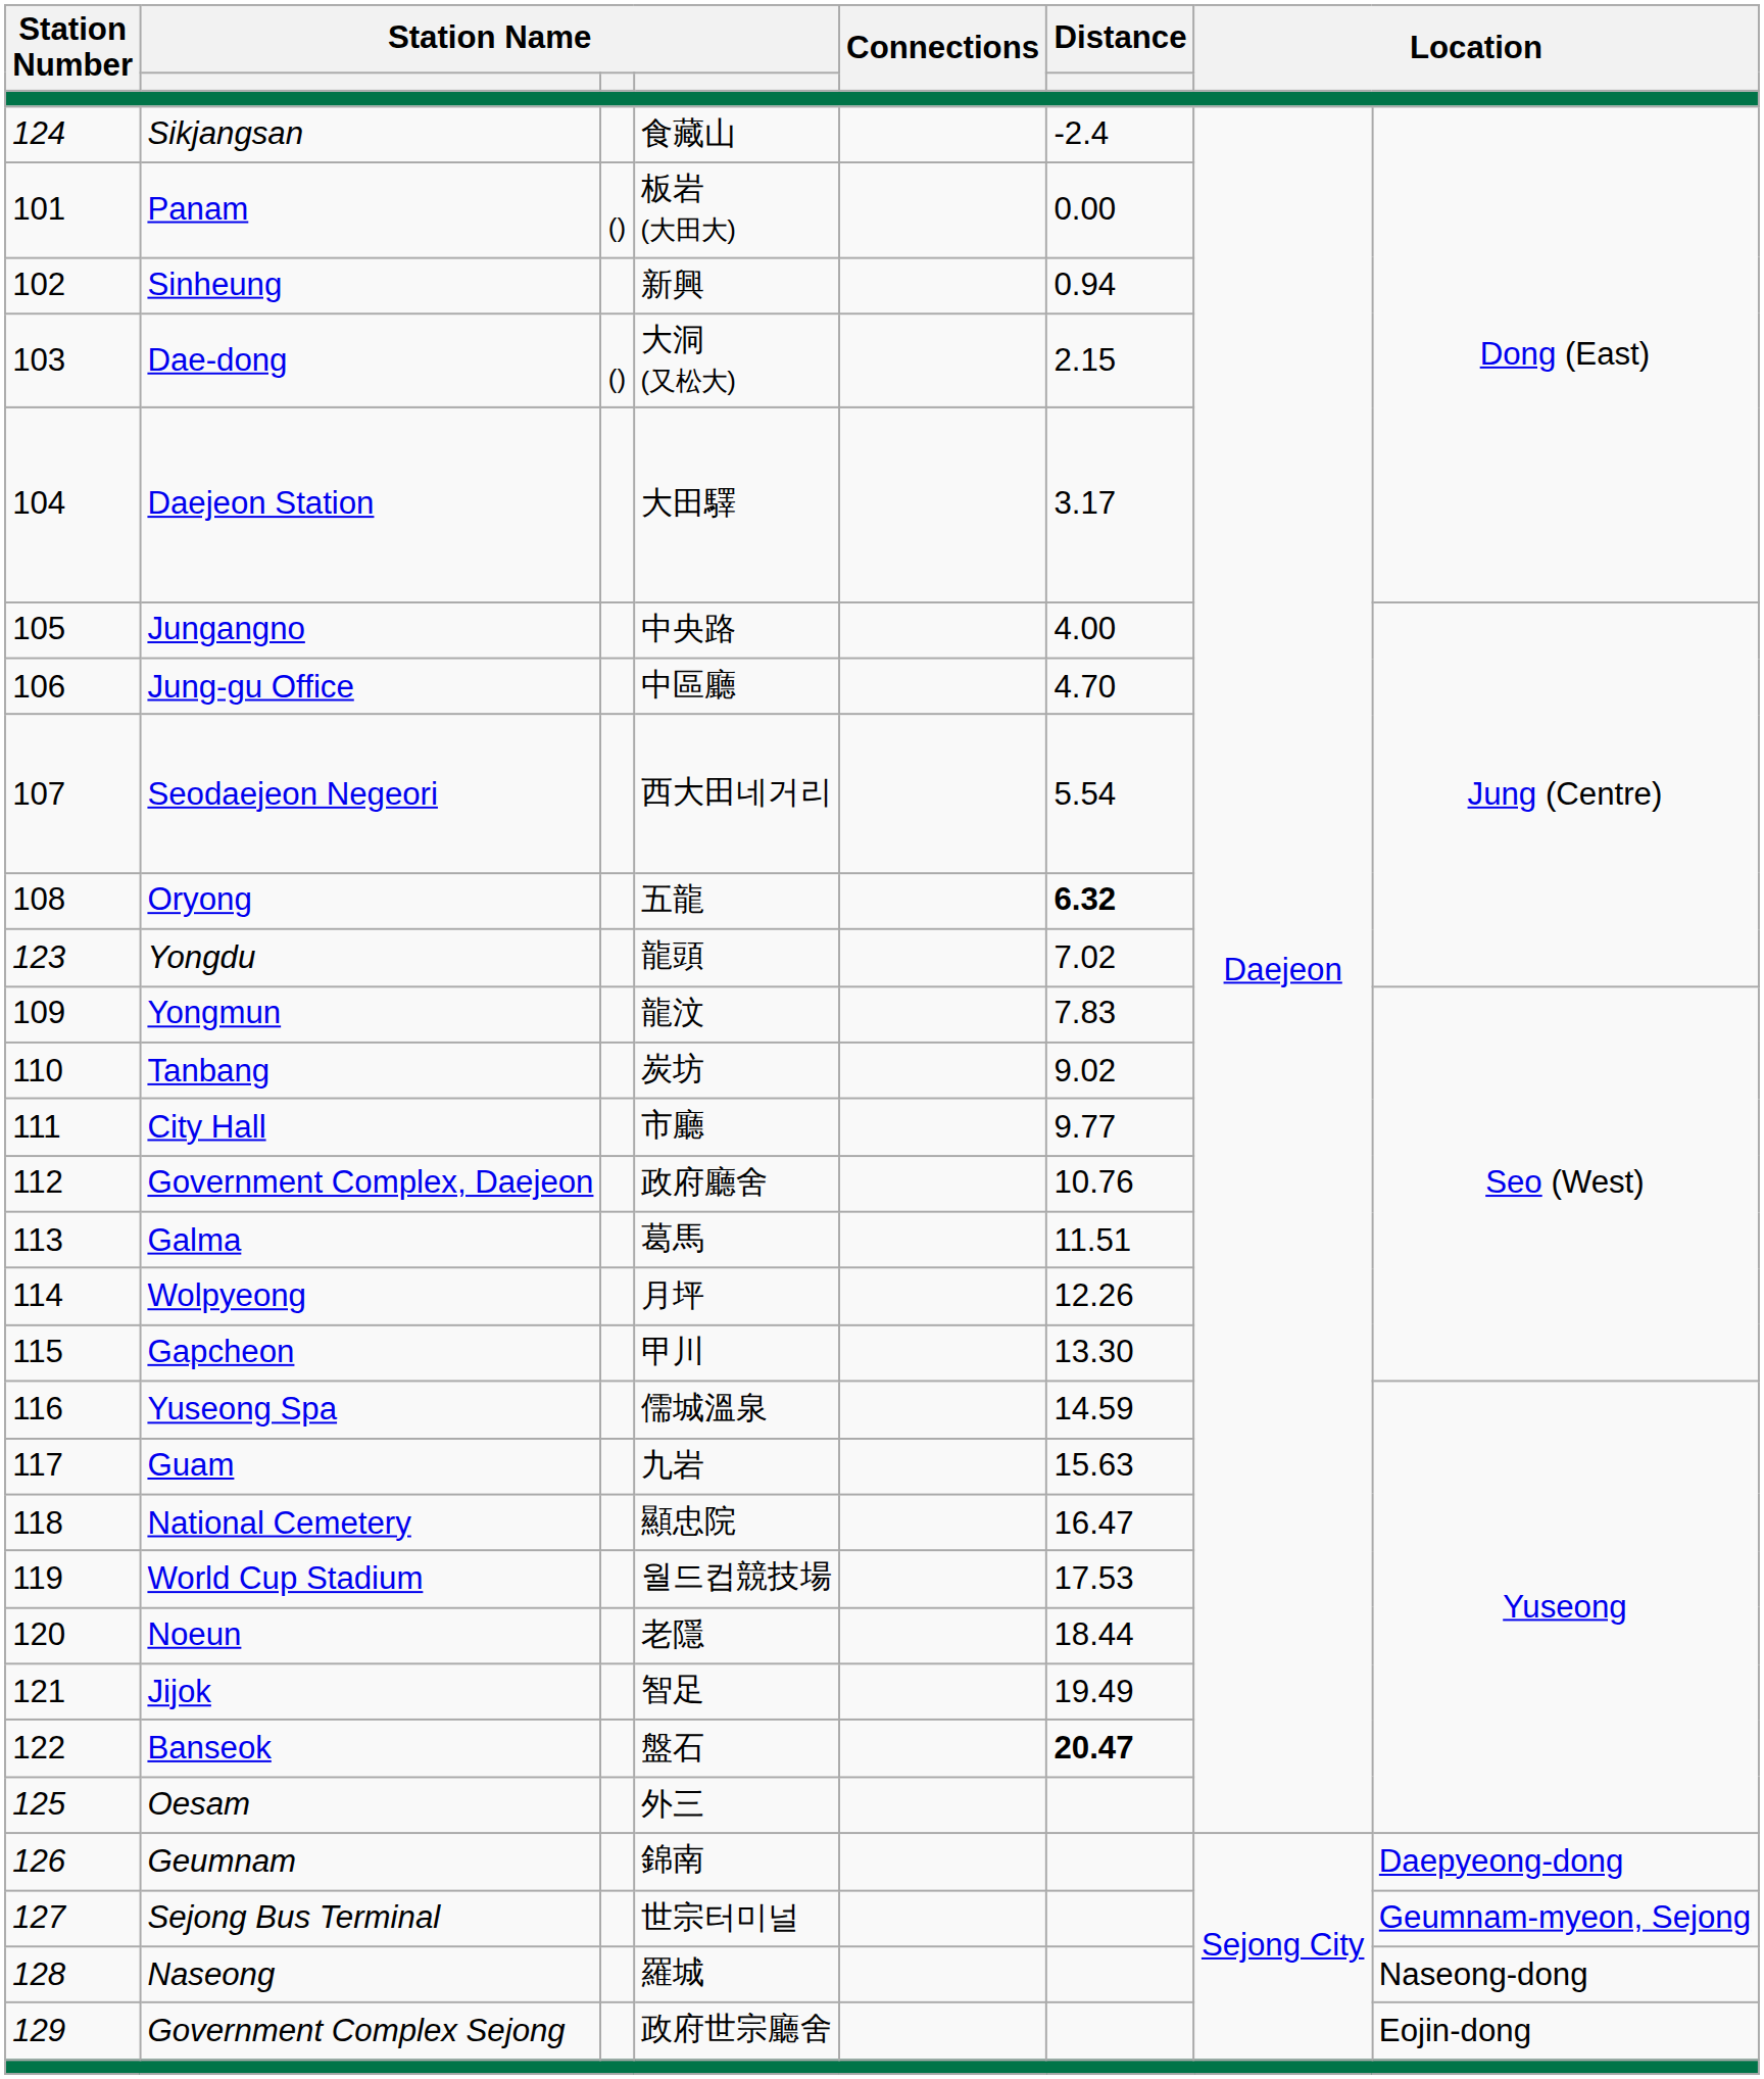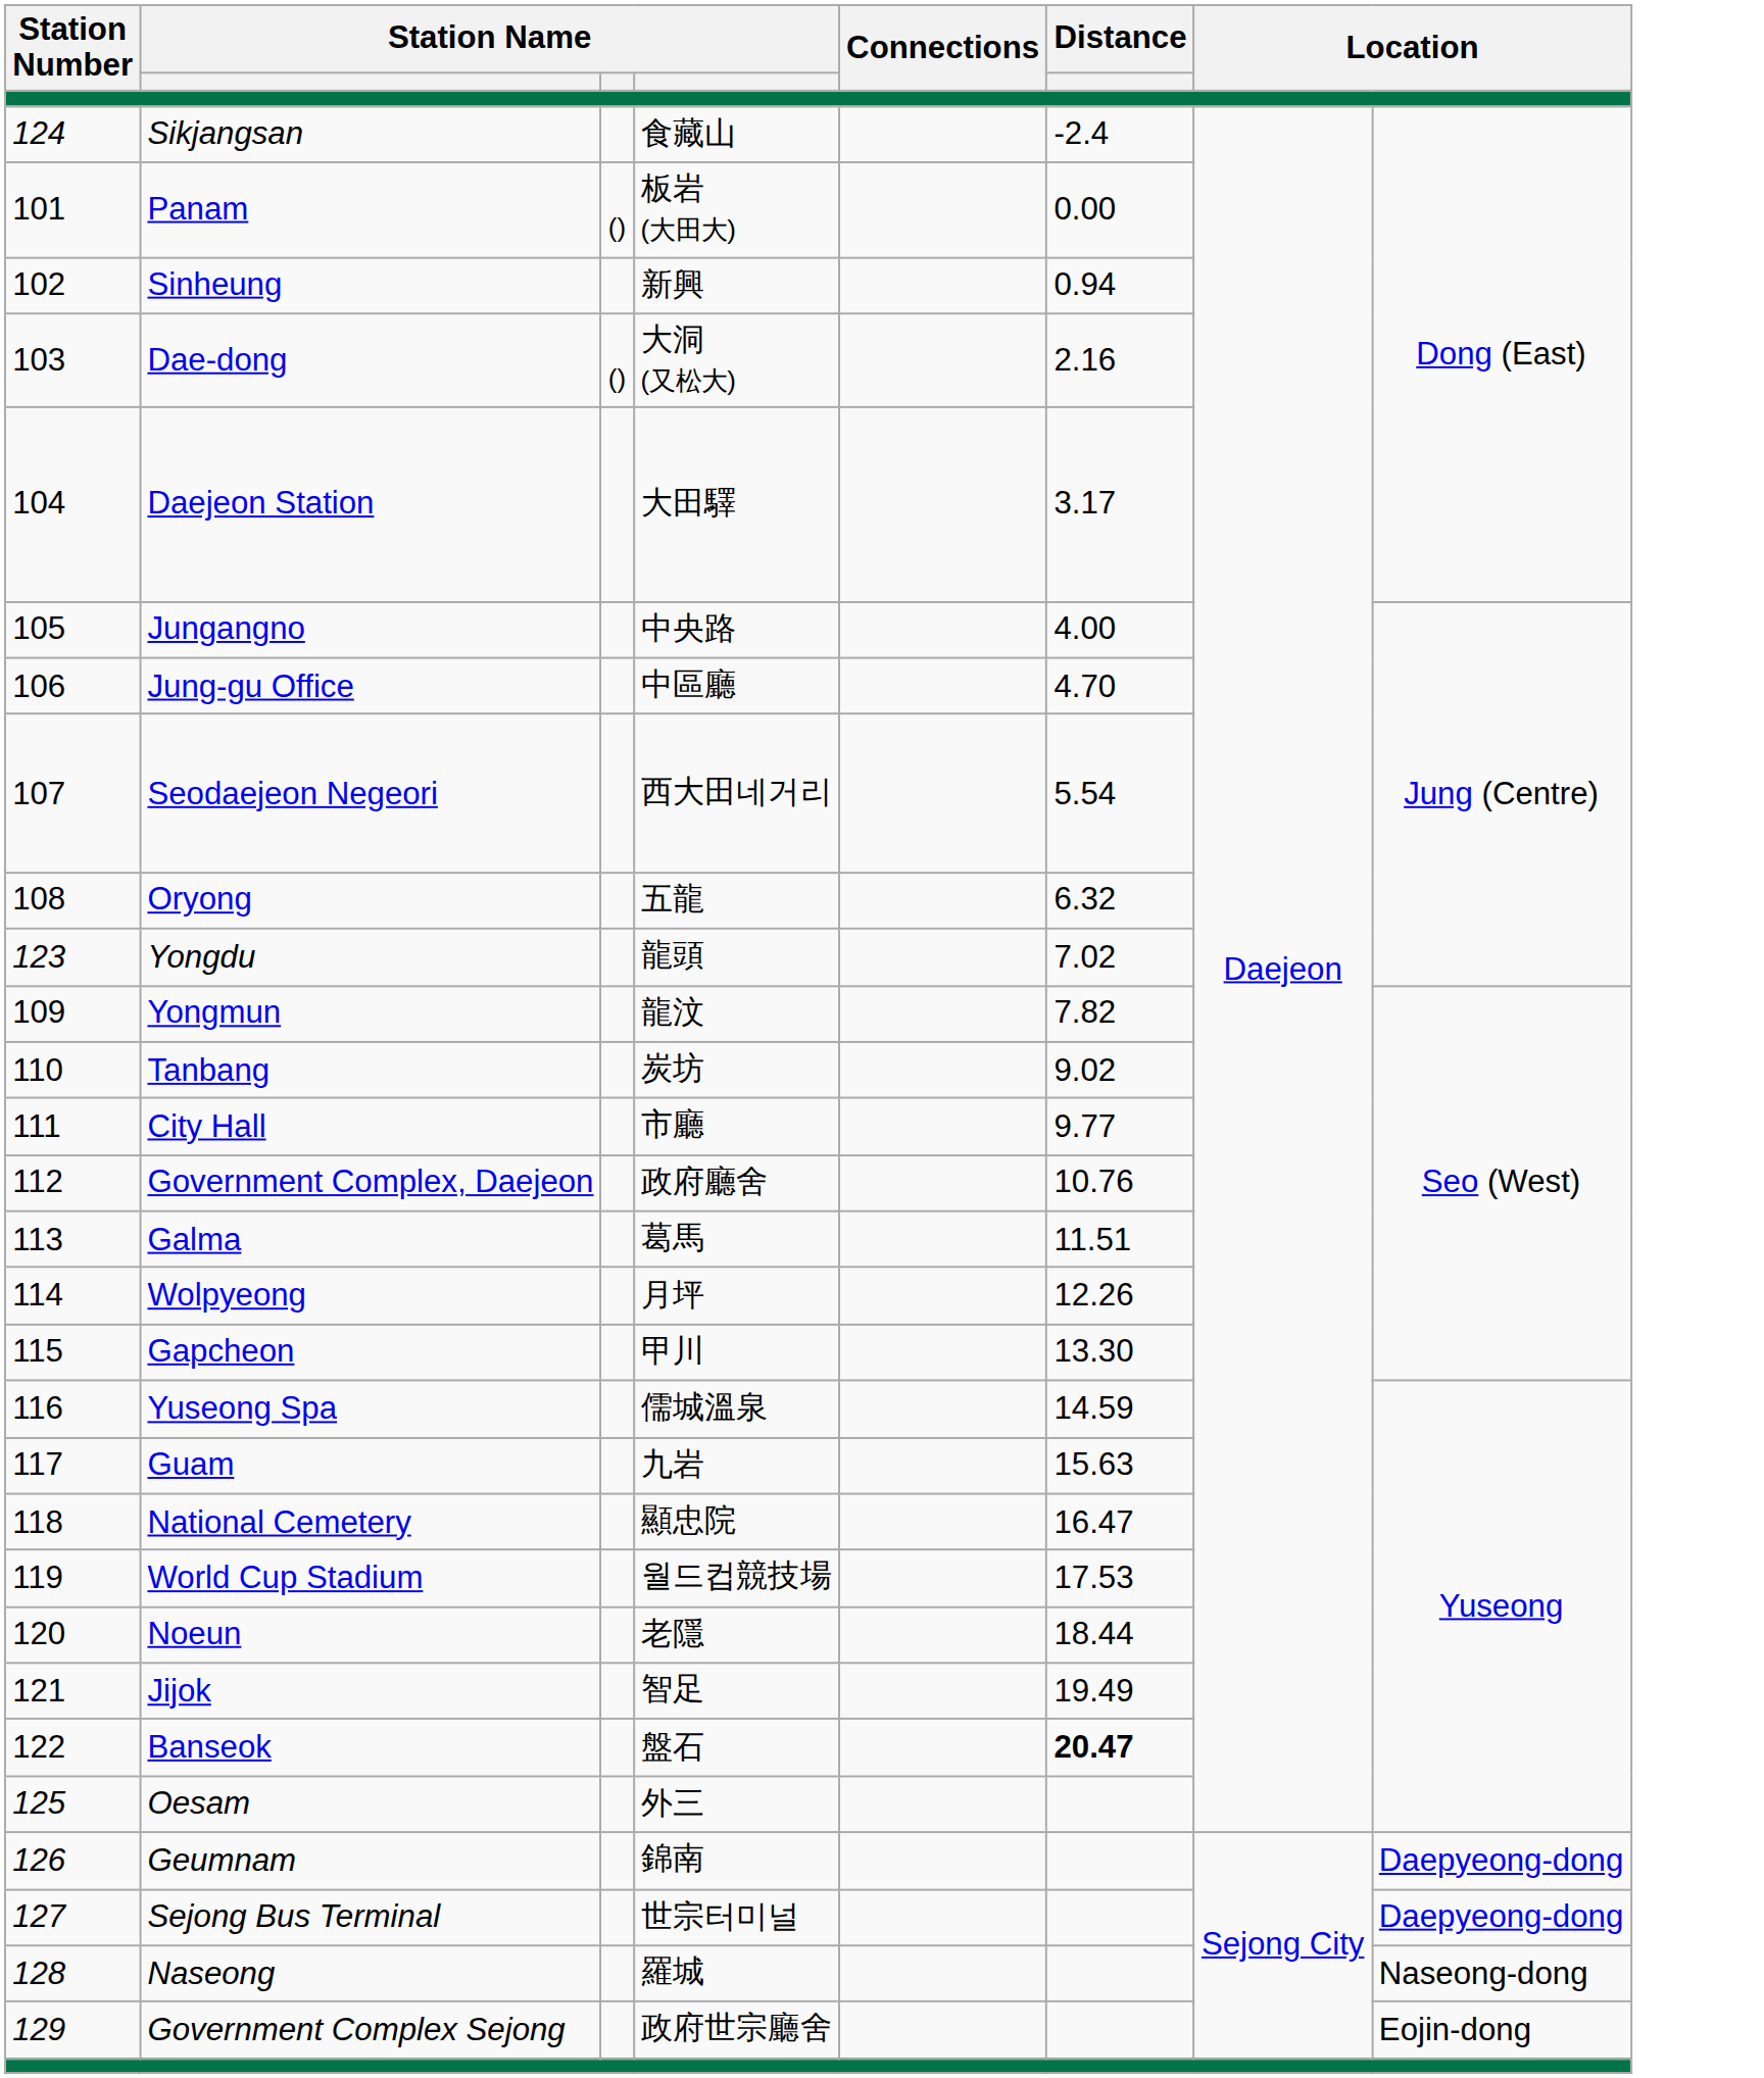 <table class="wikitable">
 <tr>
 <th rowspan=2>Station<br>Number</th>
 <th colspan=3>Station Name<br></th>
 <th rowspan=2>Connections</th>
 <th>Distance</th>
 <th rowspan=2 colspan=2>Location</th>
 </tr>
 <tr>
 <th></th>
 <th></th>
 <th></th>
 <th></th>
 </tr>
 <tr style="background:#007448; height:2pt">
 <td colspan="8"></td>
 </tr>
 <tr>
 <td><em>124</em></td>
 <td><em>Sikjangsan</em></td>
 <td><em></em></td>
 <td 食藏山驛>食藏山</td>
 <td></td>
 <td>-2.4</td>
 <td rowspan=25 align=center><a href='#'>Daejeon</a></td>
 <td rowspan=5 align=center><a href='#'>Dong</a> (East)</td>
 </tr>
 <tr>
 <td>101</td>
 <td><a href='#'>Panam</a></td>
 <td><br><small>()</small></td>
 <td 板岩驛>板岩 <br><small>(大田大)</small></td>
 <td></td>
 <td>0.00</td>
 </tr>
 <tr>
 <td>102</td>
 <td><a href='#'>Sinheung</a></td>
 <td></td>
 <td 新興驛 (大田)>新興</td>
 <td></td>
 <td>0.94</td>
 </tr>
 <tr>
 <td>103</td>
 <td><a href='#'>Dae-dong</a></td>
 <td><br><small>()</small></td>
 <td 大洞站>大洞 <br><small>(又松大)</small></td>
 <td><em></em></td>
-<td>2.15</td>
+<td>2.16</td>
 </tr>
 <tr>
 <td>104</td>
 <td><a href='#'>Daejeon Station</a></td>
 <td></td>
 <td 大田驛 (大田鐵道)>大田驛</td>
 <td><em></em><br><em></em><br><br><br><br> </td>
 <td>3.17</td>
 </tr>
 <tr>
 <td>105</td>
 <td><a href='#'>Jungangno</a></td>
 <td></td>
 <td 中央路驛 (大田)>中央路</td>
 <td></td>
 <td>4.00</td>
 <td rowspan=5 align=center><a href='#'>Jung</a> (Centre)</td>
 </tr>
 <tr>
 <td>106</td>
 <td><a href='#'>Jung-gu Office</a></td>
 <td></td>
 <td 中區廳驛>中區廳</td>
 <td></td>
 <td>4.70</td>
 </tr>
 <tr>
 <td>107</td>
 <td><a href='#'>Seodaejeon Negeori</a></td>
 <td></td>
 <td 西大田네거리驛>西大田네거리</td>
 <td><em></em><br><br><br><br></td>
 <td>5.54</td>
 </tr>
 <tr>
 <td>108</td>
 <td><a href='#'>Oryong</a></td>
 <td></td>
 <td 五龍驛>五龍</td>
 <td></td>
-<td><strong>6.32</strong></td>
+<td>6.32</td>
 </tr>
 <tr>
 <td><em>123</em></td>
 <td><em>Yongdu</em></td>
 <td><em></em></td>
 <td 龍頭驛>龍頭</td>
 <td><em></em></td>
 <td>7.02</td>
 </tr>
 <tr>
 <td>109</td>
 <td><a href='#'>Yongmun</a></td>
 <td></td>
 <td 龍汶驛>龍汶</td>
 <td></td>
-<td>7.83</td>
+<td>7.82</td>
 <td rowspan=7 align=center><a href='#'>Seo</a> (West)</td>
 </tr>
 <tr>
 <td>110</td>
 <td><a href='#'>Tanbang</a></td>
 <td></td>
 <td 炭坊驛>炭坊</td>
 <td></td>
 <td>9.02</td>
 </tr>
 <tr>
 <td>111</td>
 <td><a href='#'>City Hall</a></td>
 <td></td>
 <td 市廳驛 (大田)>市廳</td>
 <td></td>
 <td>9.77</td>
 </tr>
 <tr>
 <td>112</td>
 <td><a href='#'>Government Complex, Daejeon</a></td>
 <td></td>
 <td 政府廳舍驛>政府廳舍</td>
 <td><em></em></td>
 <td>10.76</td>
 </tr>
 <tr>
 <td>113</td>
 <td><a href='#'>Galma</a></td>
 <td></td>
 <td 葛馬驛>葛馬</td>
 <td></td>
 <td>11.51</td>
 </tr>
 <tr>
 <td>114</td>
 <td><a href='#'>Wolpyeong</a></td>
 <td></td>
 <td 月坪驛>月坪</td>
 <td></td>
 <td>12.26</td>
 </tr>
 <tr>
 <td>115</td>
 <td><a href='#'>Gapcheon</a></td>
 <td></td>
 <td 甲川驛>甲川</td>
 <td></td>
 <td>13.30</td>
 </tr>
 <tr>
 <td>116</td>
 <td><a href='#'>Yuseong Spa</a></td>
 <td></td>
 <td 儒城溫泉驛>儒城溫泉</td>
 <td><em></em></td>
 <td>14.59</td>
 <td rowspan=8 align=center><a href='#'>Yuseong</a></td>
 </tr>
 <tr>
 <td>117</td>
 <td><a href='#'>Guam</a></td>
 <td></td>
 <td 九岩驛>九岩</td>
 <td></td>
 <td>15.63</td>
 </tr>
 <tr>
 <td>118</td>
 <td><a href='#'>National Cemetery</a></td>
 <td></td>
 <td 顯忠院驛>顯忠院</td>
 <td></td>
 <td>16.47</td>
 </tr>
 <tr>
 <td>119</td>
 <td><a href='#'>World Cup Stadium</a></td>
 <td></td>
 <td 월드컵競技場驛>월드컵競技場</td>
 <td></td>
 <td>17.53</td>
 </tr>
 <tr>
 <td>120</td>
 <td><a href='#'>Noeun</a></td>
 <td></td>
 <td 老隱驛>老隱</td>
 <td></td>
 <td>18.44</td>
 </tr>
 <tr>
 <td>121</td>
 <td><a href='#'>Jijok</a></td>
 <td></td>
 <td 智足驛>智足</td>
 <td></td>
 <td>19.49</td>
 </tr>
 <tr>
 <td>122</td>
 <td><a href='#'>Banseok</a></td>
 <td></td>
 <td 盤石驛>盤石</td>
 <td></td>
 <td><strong>20.47</strong></td>
 </tr>
 <tr>
 <td><em>125</em></td>
 <td><em>Oesam</em></td>
 <td><em></em></td>
 <td 外三驛>外三</td>
 <td></td>
 <td></td>
 </tr>
 <tr>
 <td><em>126</em></td>
 <td><em>Geumnam</em></td>
 <td><em></em></td>
 <td 錦南驛>錦南</td>
 <td></td>
 <td></td>
 <td rowspan=4 align=center><a href='#'>Sejong City</a></td>
 <td><a href='#'>Daepyeong-dong</a></td>
 </tr>
 <tr>
 <td><em>127</em></td>
 <td><em>Sejong Bus Terminal</em></td>
 <td><em></em></td>
 <td 世宗터미널驛>世宗터미널</td>
 <td></td>
 <td></td>
-<td><a href='#'>Geumnam-myeon, Sejong</a></td>
+<td><a href='#'>Daepyeong-dong</a></td>
 </tr>
 <tr>
 <td><em>128</em></td>
 <td><em>Naseong</em></td>
 <td><em></em></td>
 <td 羅城驛>羅城</td>
 <td></td>
 <td></td>
 <td>Naseong-dong</td>
 </tr>
 <tr>
 <td><em>129</em></td>
 <td><em>Government Complex Sejong</em></td>
 <td><em></em></td>
 <td 政府世宗廳舍驛>政府世宗廳舍</td>
 <td></td>
 <td></td>
 <td>Eojin-dong</td>
 </tr>
 <tr style="background:#007448; height:2pt">
 <td colspan="8"></td>
 </tr>
 </table>
